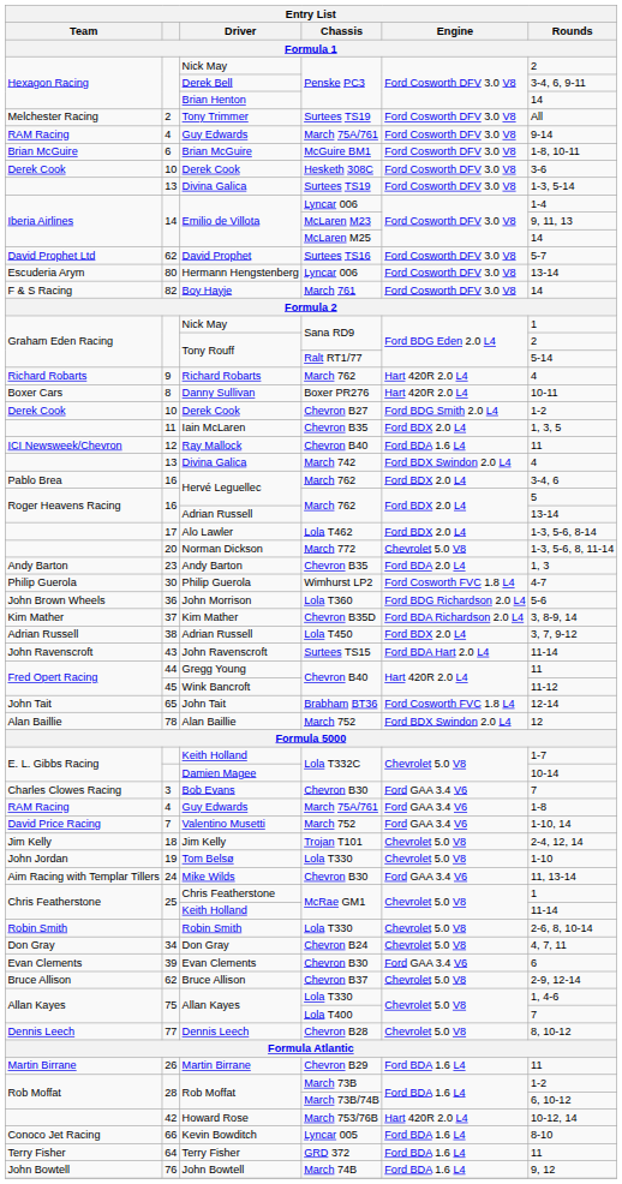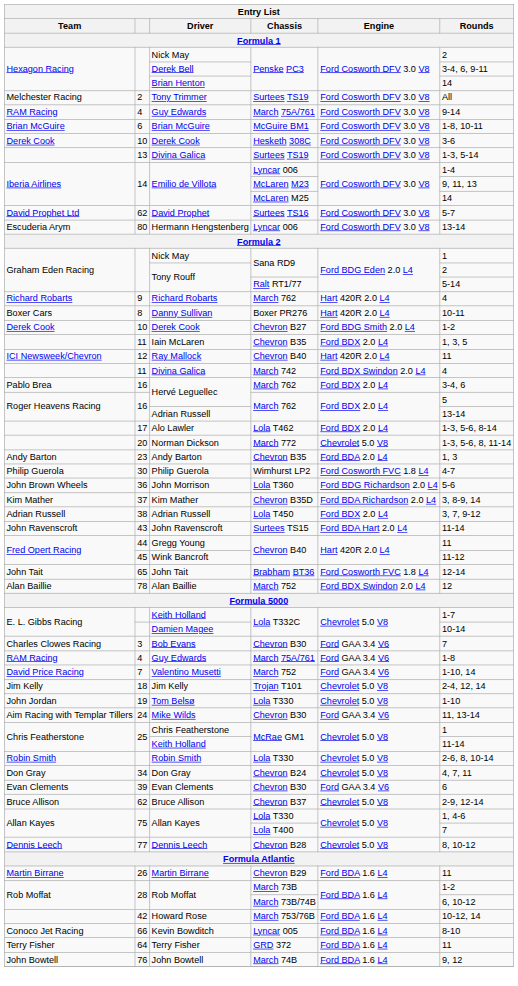 <table class="wikitable" style="font-size: 85%;">
 <tr>
 <th colspan=6>Entry List</th>
 </tr>
 <tr>
 <th>Team</th>
 <th></th>
 <th>Driver</th>
 <th>Chassis</th>
 <th>Engine</th>
 <th>Rounds</th>
 </tr>
 <tr>
 <th colspan="6"><a href='#'>Formula 1</a></th>
 </tr>
 <tr>
 <td rowspan=3> <a href='#'>Hexagon Racing</a></td>
 <td rowspan=3></td>
 <td> Nick May</td>
 <td rowspan=3><a href='#'>Penske</a> <a href='#'>PC3</a></td>
 <td rowspan=3><a href='#'>Ford Cosworth DFV</a> 3.0 <a href='#'>V8</a></td>
 <td>2</td>
 </tr>
 <tr>
 <td> <a href='#'>Derek Bell</a></td>
 <td>3-4, 6, 9-11</td>
 </tr>
 <tr>
 <td> <a href='#'>Brian Henton</a></td>
 <td>14</td>
 </tr>
 <tr>
 <td> Melchester Racing</td>
 <td>2</td>
 <td> <a href='#'>Tony Trimmer</a></td>
 <td><a href='#'>Surtees</a> <a href='#'>TS19</a></td>
 <td><a href='#'>Ford Cosworth DFV</a> 3.0 <a href='#'>V8</a></td>
 <td>All</td>
 </tr>
 <tr>
 <td> <a href='#'>RAM Racing</a></td>
 <td>4</td>
 <td> <a href='#'>Guy Edwards</a></td>
 <td><a href='#'>March</a> <a href='#'>75A/761</a></td>
 <td><a href='#'>Ford Cosworth DFV</a> 3.0 <a href='#'>V8</a></td>
 <td>9-14</td>
 </tr>
 <tr>
 <td> <a href='#'>Brian McGuire</a></td>
 <td>6</td>
 <td> <a href='#'>Brian McGuire</a></td>
 <td><a href='#'>McGuire BM1</a></td>
 <td><a href='#'>Ford Cosworth DFV</a> 3.0 <a href='#'>V8</a></td>
 <td>1-8, 10-11</td>
 </tr>
 <tr>
 <td> <a href='#'>Derek Cook</a></td>
 <td>10</td>
 <td> <a href='#'>Derek Cook</a></td>
 <td><a href='#'>Hesketh</a> <a href='#'>308C</a></td>
 <td><a href='#'>Ford Cosworth DFV</a> 3.0 <a href='#'>V8</a></td>
 <td>3-6</td>
 </tr>
 <tr>
 <td> </td>
 <td>13</td>
 <td> <a href='#'>Divina Galica</a></td>
 <td><a href='#'>Surtees</a> <a href='#'>TS19</a></td>
 <td><a href='#'>Ford Cosworth DFV</a> 3.0 <a href='#'>V8</a></td>
 <td>1-3, 5-14</td>
 </tr>
 <tr>
 <td rowspan=3> <a href='#'>Iberia Airlines</a></td>
 <td rowspan=3>14</td>
 <td rowspan=3> <a href='#'>Emilio de Villota</a></td>
 <td><a href='#'>Lyncar</a> 006</td>
 <td rowspan=3><a href='#'>Ford Cosworth DFV</a> 3.0 <a href='#'>V8</a></td>
 <td>1-4</td>
 </tr>
 <tr>
 <td><a href='#'>McLaren</a> <a href='#'>M23</a></td>
 <td>9, 11, 13</td>
 </tr>
 <tr>
 <td><a href='#'>McLaren</a> M25</td>
 <td>14</td>
 </tr>
 <tr>
 <td> <a href='#'>David Prophet Ltd</a></td>
 <td>62</td>
 <td> <a href='#'>David Prophet</a></td>
 <td><a href='#'>Surtees</a> <a href='#'>TS16</a></td>
 <td><a href='#'>Ford Cosworth DFV</a> 3.0 <a href='#'>V8</a></td>
 <td>5-7</td>
 </tr>
 <tr>
 <td> Escuderia Arym</td>
 <td>80</td>
 <td> Hermann Hengstenberg</td>
 <td><a href='#'>Lyncar</a> 006</td>
 <td><a href='#'>Ford Cosworth DFV</a> 3.0 <a href='#'>V8</a></td>
 <td>13-14</td>
 </tr>
 <tr>
-<td> F & S Racing</td>
-<td>82</td>
-<td> <a href='#'>Boy Hayje</a></td>
-<td><a href='#'>March</a> <a href='#'>761</a></td>
-<td><a href='#'>Ford Cosworth DFV</a> 3.0 <a href='#'>V8</a></td>
-<td>14</td>
-</tr>
-<tr>
 <th colspan="6"><a href='#'>Formula 2</a></th>
 </tr>
 <tr>
 <td rowspan=3> Graham Eden Racing</td>
 <td rowspan=3></td>
 <td> Nick May</td>
 <td rowspan=2>Sana RD9</td>
 <td rowspan=3><a href='#'>Ford BDG Eden</a> 2.0 <a href='#'>L4</a></td>
 <td>1</td>
 </tr>
 <tr>
 <td rowspan=2> Tony Rouff</td>
 <td>2</td>
 </tr>
 <tr>
 <td><a href='#'>Ralt</a> RT1/77</td>
 <td>5-14</td>
 </tr>
 <tr>
 <td> <a href='#'>Richard Robarts</a></td>
 <td>9</td>
 <td> <a href='#'>Richard Robarts</a></td>
 <td><a href='#'>March</a> 762</td>
 <td><a href='#'>Hart</a> 420R 2.0 <a href='#'>L4</a></td>
 <td>4</td>
 </tr>
 <tr>
 <td> Boxer Cars</td>
 <td>8</td>
 <td> <a href='#'>Danny Sullivan</a></td>
 <td>Boxer PR276</td>
 <td><a href='#'>Hart</a> 420R 2.0 <a href='#'>L4</a></td>
 <td>10-11</td>
 </tr>
 <tr>
 <td> <a href='#'>Derek Cook</a></td>
 <td>10</td>
 <td> <a href='#'>Derek Cook</a></td>
 <td><a href='#'>Chevron</a> B27</td>
 <td><a href='#'>Ford BDG Smith</a> 2.0 <a href='#'>L4</a></td>
 <td>1-2</td>
 </tr>
 <tr>
 <td> </td>
 <td>11</td>
 <td> Iain McLaren</td>
 <td><a href='#'>Chevron</a> B35</td>
 <td><a href='#'>Ford BDX</a> 2.0 <a href='#'>L4</a></td>
 <td>1, 3, 5</td>
 </tr>
 <tr>
 <td> <a href='#'>ICI Newsweek/Chevron</a></td>
 <td>12</td>
 <td> <a href='#'>Ray Mallock</a></td>
 <td><a href='#'>Chevron</a> B40</td>
-<td><a href='#'>Ford BDA</a> 1.6 <a href='#'>L4</a></td>
+<td><a href='#'>Hart</a> 420R 2.0 <a href='#'>L4</a></td>
 <td>11</td>
 </tr>
 <tr>
 <td> </td>
-<td>13</td>
+<td>11</td>
 <td> <a href='#'>Divina Galica</a></td>
 <td><a href='#'>March</a> 742</td>
 <td><a href='#'>Ford BDX Swindon</a> 2.0 <a href='#'>L4</a></td>
 <td>4</td>
 </tr>
 <tr>
 <td> Pablo Brea</td>
 <td>16</td>
 <td rowspan=2> Hervé Leguellec</td>
 <td><a href='#'>March</a> 762</td>
 <td><a href='#'>Ford BDX</a> 2.0 <a href='#'>L4</a></td>
 <td>3-4, 6</td>
 </tr>
 <tr>
 <td rowspan=2> Roger Heavens Racing</td>
 <td rowspan=2>16</td>
 <td rowspan=2><a href='#'>March</a> 762</td>
 <td rowspan=2><a href='#'>Ford BDX</a> 2.0 <a href='#'>L4</a></td>
 <td>5</td>
 </tr>
 <tr>
 <td> Adrian Russell</td>
 <td>13-14</td>
 </tr>
 <tr>
 <td> </td>
 <td>17</td>
 <td> Alo Lawler</td>
 <td><a href='#'>Lola</a> T462</td>
 <td><a href='#'>Ford BDX</a> 2.0 <a href='#'>L4</a></td>
 <td>1-3, 5-6, 8-14</td>
 </tr>
 <tr>
 <td> </td>
 <td>20</td>
 <td> Norman Dickson</td>
 <td><a href='#'>March</a> 772</td>
 <td><a href='#'>Chevrolet</a> 5.0 <a href='#'>V8</a></td>
 <td>1-3, 5-6, 8, 11-14</td>
 </tr>
 <tr>
 <td> Andy Barton</td>
 <td>23</td>
 <td> Andy Barton</td>
 <td><a href='#'>Chevron</a> B35</td>
 <td><a href='#'>Ford BDA</a> 2.0 <a href='#'>L4</a></td>
 <td>1, 3</td>
 </tr>
 <tr>
 <td> Philip Guerola</td>
 <td>30</td>
 <td> Philip Guerola</td>
 <td>Wimhurst LP2</td>
 <td><a href='#'>Ford Cosworth FVC</a> 1.8 <a href='#'>L4</a></td>
 <td>4-7</td>
 </tr>
 <tr>
 <td> John Brown Wheels</td>
 <td>36</td>
 <td> John Morrison</td>
 <td><a href='#'>Lola</a> T360</td>
 <td><a href='#'>Ford BDG Richardson</a> 2.0 <a href='#'>L4</a></td>
 <td>5-6</td>
 </tr>
 <tr>
 <td> Kim Mather</td>
 <td>37</td>
 <td> Kim Mather</td>
 <td><a href='#'>Chevron</a> B35D</td>
 <td><a href='#'>Ford BDA Richardson</a> 2.0 <a href='#'>L4</a></td>
 <td>3, 8-9, 14</td>
 </tr>
 <tr>
 <td> Adrian Russell</td>
 <td>38</td>
 <td> Adrian Russell</td>
 <td><a href='#'>Lola</a> T450</td>
 <td><a href='#'>Ford BDX</a> 2.0 <a href='#'>L4</a></td>
 <td>3, 7, 9-12</td>
 </tr>
 <tr>
 <td> John Ravenscroft</td>
 <td>43</td>
 <td> John Ravenscroft</td>
 <td><a href='#'>Surtees</a> TS15</td>
 <td><a href='#'>Ford BDA Hart</a> 2.0 <a href='#'>L4</a></td>
 <td>11-14</td>
 </tr>
 <tr>
 <td rowspan=2> <a href='#'>Fred Opert Racing</a></td>
 <td>44</td>
 <td> Gregg Young</td>
 <td rowspan=2><a href='#'>Chevron</a> B40</td>
 <td rowspan=2><a href='#'>Hart</a> 420R 2.0 <a href='#'>L4</a></td>
 <td>11</td>
 </tr>
 <tr>
 <td>45</td>
 <td> Wink Bancroft</td>
 <td>11-12</td>
 </tr>
 <tr>
 <td> John Tait</td>
 <td>65</td>
 <td> John Tait</td>
 <td><a href='#'>Brabham</a> <a href='#'>BT36</a></td>
 <td><a href='#'>Ford Cosworth FVC</a> 1.8 <a href='#'>L4</a></td>
 <td>12-14</td>
 </tr>
 <tr>
 <td> Alan Baillie</td>
 <td>78</td>
 <td> Alan Baillie</td>
 <td><a href='#'>March</a> 752</td>
 <td><a href='#'>Ford BDX Swindon</a> 2.0 <a href='#'>L4</a></td>
 <td>12</td>
 </tr>
 <tr>
 <th colspan="6"><a href='#'>Formula 5000</a></th>
 </tr>
 <tr>
 <td rowspan=2> E. L. Gibbs Racing</td>
 <td></td>
 <td> <a href='#'>Keith Holland</a></td>
 <td rowspan=2><a href='#'>Lola</a> T332C</td>
 <td rowspan=2><a href='#'>Chevrolet</a> 5.0 <a href='#'>V8</a></td>
 <td>1-7</td>
 </tr>
 <tr>
 <td></td>
 <td> <a href='#'>Damien Magee</a></td>
 <td>10-14</td>
 </tr>
 <tr>
 <td> Charles Clowes Racing</td>
 <td>3</td>
 <td> <a href='#'>Bob Evans</a></td>
 <td><a href='#'>Chevron</a> B30</td>
 <td><a href='#'>Ford</a> GAA 3.4 <a href='#'>V6</a></td>
 <td>7</td>
 </tr>
 <tr>
 <td> <a href='#'>RAM Racing</a></td>
 <td>4</td>
 <td> <a href='#'>Guy Edwards</a></td>
 <td><a href='#'>March</a> <a href='#'>75A/761</a></td>
 <td><a href='#'>Ford</a> GAA 3.4 <a href='#'>V6</a></td>
 <td>1-8</td>
 </tr>
 <tr>
 <td> <a href='#'>David Price Racing</a></td>
 <td>7</td>
 <td> <a href='#'>Valentino Musetti</a></td>
 <td><a href='#'>March</a> 752</td>
 <td><a href='#'>Ford</a> GAA 3.4 <a href='#'>V6</a></td>
 <td>1-10, 14</td>
 </tr>
 <tr>
 <td> Jim Kelly</td>
 <td>18</td>
 <td> Jim Kelly</td>
 <td><a href='#'>Trojan</a> T101</td>
 <td><a href='#'>Chevrolet</a> 5.0 <a href='#'>V8</a></td>
 <td>2-4, 12, 14</td>
 </tr>
 <tr>
 <td> John Jordan</td>
 <td>19</td>
 <td> <a href='#'>Tom Belsø</a></td>
 <td><a href='#'>Lola</a> T330</td>
 <td><a href='#'>Chevrolet</a> 5.0 <a href='#'>V8</a></td>
 <td>1-10</td>
 </tr>
 <tr>
 <td> Aim Racing with Templar Tillers</td>
 <td>24</td>
 <td> <a href='#'>Mike Wilds</a></td>
 <td><a href='#'>Chevron</a> B30</td>
 <td><a href='#'>Ford</a> GAA 3.4 <a href='#'>V6</a></td>
 <td>11, 13-14</td>
 </tr>
 <tr>
 <td rowspan=2> Chris Featherstone</td>
 <td rowspan=2>25</td>
 <td> Chris Featherstone</td>
 <td rowspan=2><a href='#'>McRae</a> GM1</td>
 <td rowspan=2><a href='#'>Chevrolet</a> 5.0 <a href='#'>V8</a></td>
 <td>1</td>
 </tr>
 <tr>
 <td> <a href='#'>Keith Holland</a></td>
 <td>11-14</td>
 </tr>
 <tr>
 <td> <a href='#'>Robin Smith</a></td>
 <td></td>
 <td> <a href='#'>Robin Smith</a></td>
 <td><a href='#'>Lola</a> T330</td>
 <td><a href='#'>Chevrolet</a> 5.0 <a href='#'>V8</a></td>
 <td>2-6, 8, 10-14</td>
 </tr>
 <tr>
 <td> Don Gray</td>
 <td>34</td>
 <td> Don Gray</td>
 <td><a href='#'>Chevron</a> B24</td>
 <td><a href='#'>Chevrolet</a> 5.0 <a href='#'>V8</a></td>
 <td>4, 7, 11</td>
 </tr>
 <tr>
 <td> Evan Clements</td>
 <td>39</td>
 <td> Evan Clements</td>
 <td><a href='#'>Chevron</a> B30</td>
 <td><a href='#'>Ford</a> GAA 3.4 <a href='#'>V6</a></td>
 <td>6</td>
 </tr>
 <tr>
 <td> Bruce Allison</td>
 <td>62</td>
 <td> Bruce Allison</td>
 <td><a href='#'>Chevron</a> B37</td>
 <td><a href='#'>Chevrolet</a> 5.0 <a href='#'>V8</a></td>
 <td>2-9, 12-14</td>
 </tr>
 <tr>
 <td rowspan=2> Allan Kayes</td>
 <td rowspan=2>75</td>
 <td rowspan=2> Allan Kayes</td>
 <td><a href='#'>Lola</a> T330</td>
 <td rowspan=2><a href='#'>Chevrolet</a> 5.0 <a href='#'>V8</a></td>
 <td>1, 4-6</td>
 </tr>
 <tr>
 <td><a href='#'>Lola</a> T400</td>
 <td>7</td>
 </tr>
 <tr>
 <td> <a href='#'>Dennis Leech</a></td>
 <td>77</td>
 <td> <a href='#'>Dennis Leech</a></td>
 <td><a href='#'>Chevron</a> B28</td>
 <td><a href='#'>Chevrolet</a> 5.0 <a href='#'>V8</a></td>
 <td>8, 10-12</td>
 </tr>
 <tr>
 <th colspan="6"><a href='#'>Formula Atlantic</a></th>
 </tr>
 <tr>
 <td> <a href='#'>Martin Birrane</a></td>
 <td>26</td>
 <td> <a href='#'>Martin Birrane</a></td>
 <td><a href='#'>Chevron</a> B29</td>
 <td><a href='#'>Ford BDA</a> 1.6 <a href='#'>L4</a></td>
 <td>11</td>
 </tr>
 <tr>
 <td rowspan=2> Rob Moffat</td>
 <td rowspan=2>28</td>
 <td rowspan=2> Rob Moffat</td>
 <td><a href='#'>March</a> 73B</td>
 <td rowspan=2><a href='#'>Ford BDA</a> 1.6 <a href='#'>L4</a></td>
 <td>1-2</td>
 </tr>
 <tr>
 <td><a href='#'>March</a> 73B/74B</td>
 <td>6, 10-12</td>
 </tr>
 <tr>
 <td> </td>
 <td>42</td>
 <td> Howard Rose</td>
 <td><a href='#'>March</a> 753/76B</td>
-<td><a href='#'>Hart</a> 420R 2.0 <a href='#'>L4</a></td>
+<td><a href='#'>Ford BDA</a> 1.6 <a href='#'>L4</a></td>
 <td>10-12, 14</td>
 </tr>
 <tr>
 <td> Conoco Jet Racing</td>
 <td>66</td>
 <td> Kevin Bowditch</td>
 <td><a href='#'>Lyncar</a> 005</td>
 <td><a href='#'>Ford BDA</a> 1.6 <a href='#'>L4</a></td>
 <td>8-10</td>
 </tr>
 <tr>
 <td> Terry Fisher</td>
 <td>64</td>
 <td> Terry Fisher</td>
 <td><a href='#'>GRD</a> 372</td>
 <td><a href='#'>Ford BDA</a> 1.6 <a href='#'>L4</a></td>
 <td>11</td>
 </tr>
 <tr>
 <td> John Bowtell</td>
 <td>76</td>
 <td> John Bowtell</td>
 <td><a href='#'>March</a> 74B</td>
 <td><a href='#'>Ford BDA</a> 1.6 <a href='#'>L4</a></td>
 <td>9, 12</td>
 </tr>
 <tr>
 </tr>
 </table>
